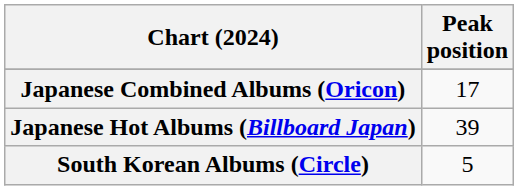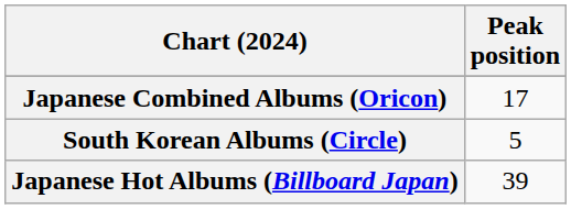 <table class="wikitable sortable plainrowheaders" style="text-align:center">
 <tr>
 <th scope="col">Chart (2024)</th>
 <th scope="col">Peak<br>position</th>
 </tr>
 <tr>
 </tr>
 <tr>
 <th scope="row">Japanese Combined Albums (<a href='#'>Oricon</a>)</th>
 <td>17</td>
 </tr>
 <tr>
+<th scope="row">South Korean Albums (<a href='#'>Circle</a>)</th>
+<td>5</td>
+</tr>
+<tr>
 <th scope="row">Japanese Hot Albums (<em><a href='#'>Billboard Japan</a></em>)</th>
 <td>39</td>
 </tr>
-<tr>
-<th scope="row">South Korean Albums (<a href='#'>Circle</a>)</th>
-<td>5</td>
-</tr>
 </table>
